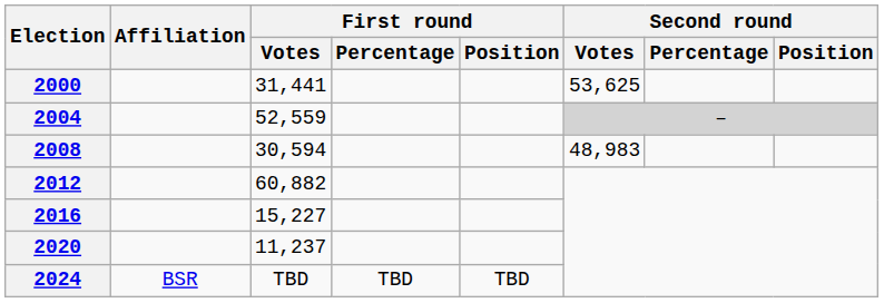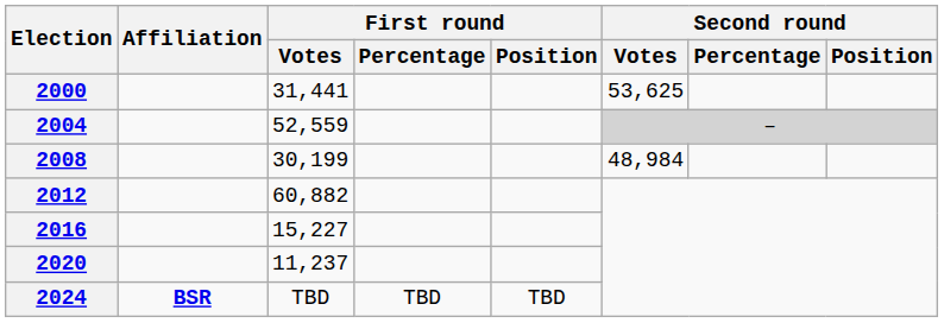 <table class=wikitable width=72%>
 <tr>
 <th rowspan=2>Election</th>
 <th rowspan=2>Affiliation</th>
 <th colspan=3>First round</th>
 <th colspan=3>Second round</th>
 </tr>
 <tr>
 <th>Votes</th>
 <th>Percentage</th>
 <th>Position</th>
 <th>Votes</th>
 <th>Percentage</th>
 <th>Position</th>
 </tr>
 <tr align=center>
 <th><a href='#'>2000</a></th>
 <td></td>
 <td>31,441</td>
 <td></td>
 <td></td>
 <td>53,625</td>
 <td></td>
 <td></td>
 </tr>
 <tr align=center>
 <th><a href='#'>2004</a></th>
 <td></td>
 <td>52,559</td>
 <td></td>
 <td></td>
 <td bgcolor=lightgrey colspan=3>–</td>
 </tr>
 <tr align=center>
 <th><a href='#'>2008</a></th>
 <td></td>
-<td>30,594</td>
+<td>30,199</td>
 <td></td>
 <td></td>
-<td>48,983</td>
+<td>48,984</td>
 <td></td>
 <td></td>
 </tr>
 <tr align=center>
 <th><a href='#'>2012</a></th>
 <td></td>
 <td>60,882</td>
 <td></td>
 <td></td>
 </tr>
 <tr align=center>
 <th><a href='#'>2016</a></th>
 <td></td>
 <td>15,227</td>
 <td></td>
 <td></td>
 </tr>
 <tr align=center>
 <th><a href='#'>2020</a></th>
 <td></td>
 <td>11,237</td>
 <td></td>
 <td></td>
 </tr>
 <tr align=center>
 <th><a href='#'>2024</a></th>
-<td><a href='#'>BSR</a></td>
+<td><strong><a href='#'>BSR</a></strong></td>
 <td>TBD</td>
 <td>TBD</td>
 <td>TBD</td>
 </tr>
 </table>
